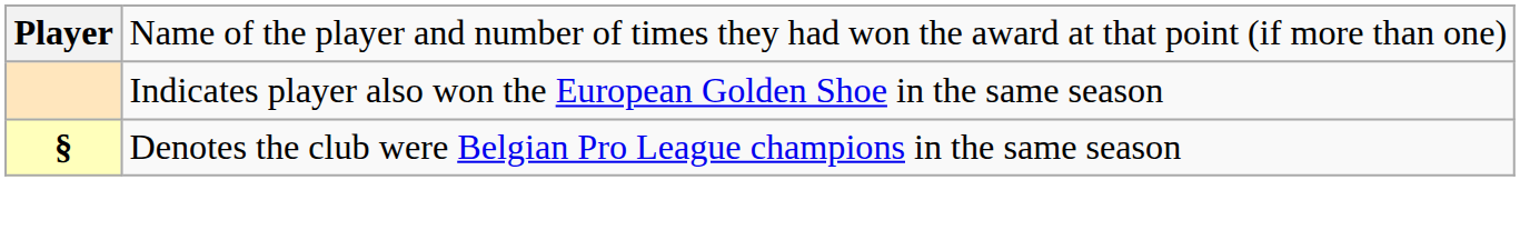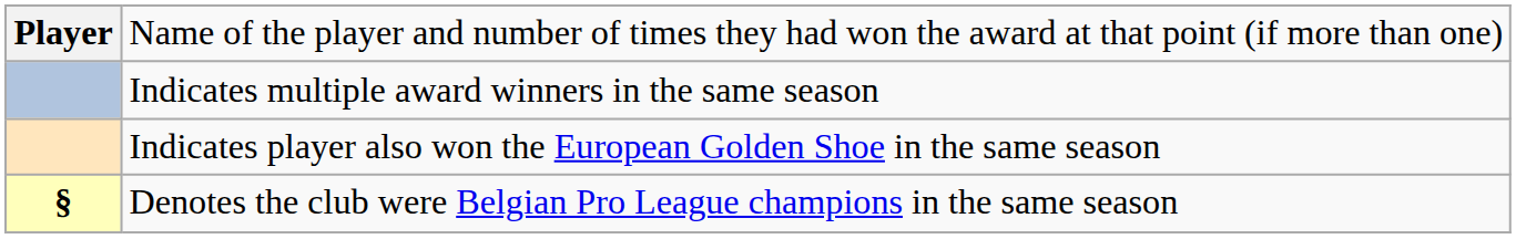 <table class="wikitable plainrowheaders">
 <tr>
 <th scope="row"><strong>Player </strong></th>
 <td>Name of the player and number of times they had won the award at that point (if more than one)</td>
+</tr>
+<tr>
+<th scope="row" style="text-align:center; background:#B0C4DE"></th>
+<td>Indicates multiple award winners in the same season</td>
 </tr>
 <tr>
 <th scope="row" style="text-align:center; background:#FFE6BD"></th>
 <td>Indicates player also won the <a href='#'>European Golden Shoe</a> in the same season</td>
 </tr>
 <tr>
 <th scope="row" style="text-align:center; background:#ffb">§</th>
 <td>Denotes the club were <a href='#'>Belgian Pro League champions</a> in the same season</td>
 </tr>
 </table>
